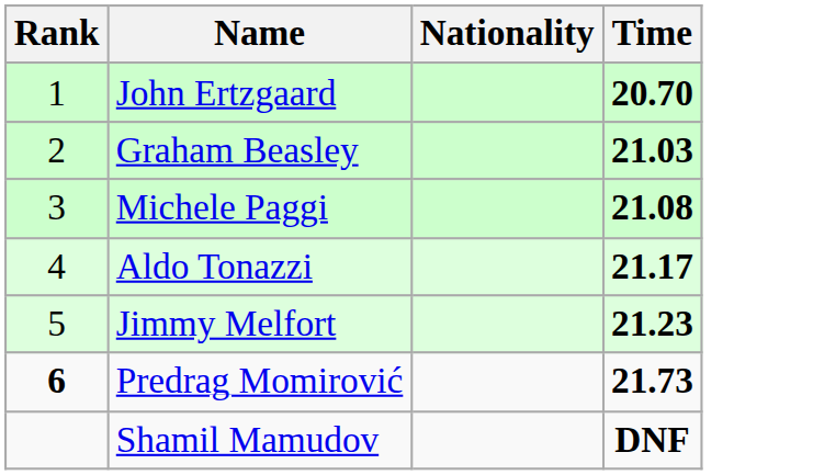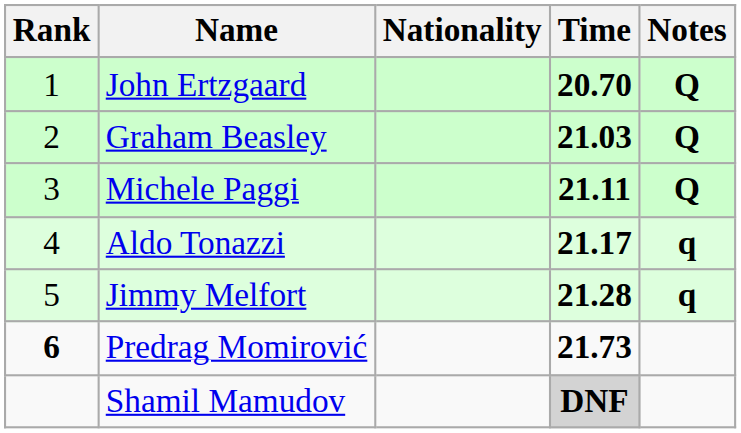 <table class="wikitable sortable" style="text-align:center">
 <tr>
 <th>Rank</th>
 <th>Name</th>
 <th>Nationality</th>
 <th>Time</th>
+<th>Notes</th>
 </tr>
 <tr bgcolor=ccffcc>
 <td>1</td>
 <td align=left><a href='#'>John Ertzgaard</a></td>
 <td align=left></td>
 <td><strong>20.70</strong></td>
+<td><strong>Q</strong></td>
 </tr>
 <tr bgcolor=ccffcc>
 <td>2</td>
 <td align=left><a href='#'>Graham Beasley</a></td>
 <td align=left></td>
 <td><strong>21.03</strong></td>
+<td><strong>Q</strong></td>
 </tr>
 <tr bgcolor=ccffcc>
 <td>3</td>
 <td align=left><a href='#'>Michele Paggi</a></td>
 <td align=left></td>
-<td><strong>21.08</strong></td>
+<td><strong>21.11</strong></td>
+<td><strong>Q</strong></td>
 </tr>
 <tr bgcolor=ddffdd>
 <td>4</td>
 <td align=left><a href='#'>Aldo Tonazzi</a></td>
 <td align=left></td>
 <td><strong>21.17</strong></td>
+<td><strong>q</strong></td>
 </tr>
 <tr bgcolor=ddffdd>
 <td>5</td>
 <td align=left><a href='#'>Jimmy Melfort</a></td>
 <td align=left></td>
-<td><strong>21.23</strong></td>
+<td><strong>21.28</strong></td>
+<td><strong>q</strong></td>
 </tr>
 <tr>
 <td><strong>6</strong></td>
 <td align=left><a href='#'>Predrag Momirović</a></td>
 <td align=left></td>
 <td><strong>21.73</strong></td>
+<td></td>
 </tr>
 <tr>
 <td></td>
 <td align=left><a href='#'>Shamil Mamudov</a></td>
 <td align=left></td>
-<td><strong>DNF</strong></td>
+<td style="background: lightgrey;"><strong>DNF</strong></td>
+<td></td>
 </tr>
 </table>
